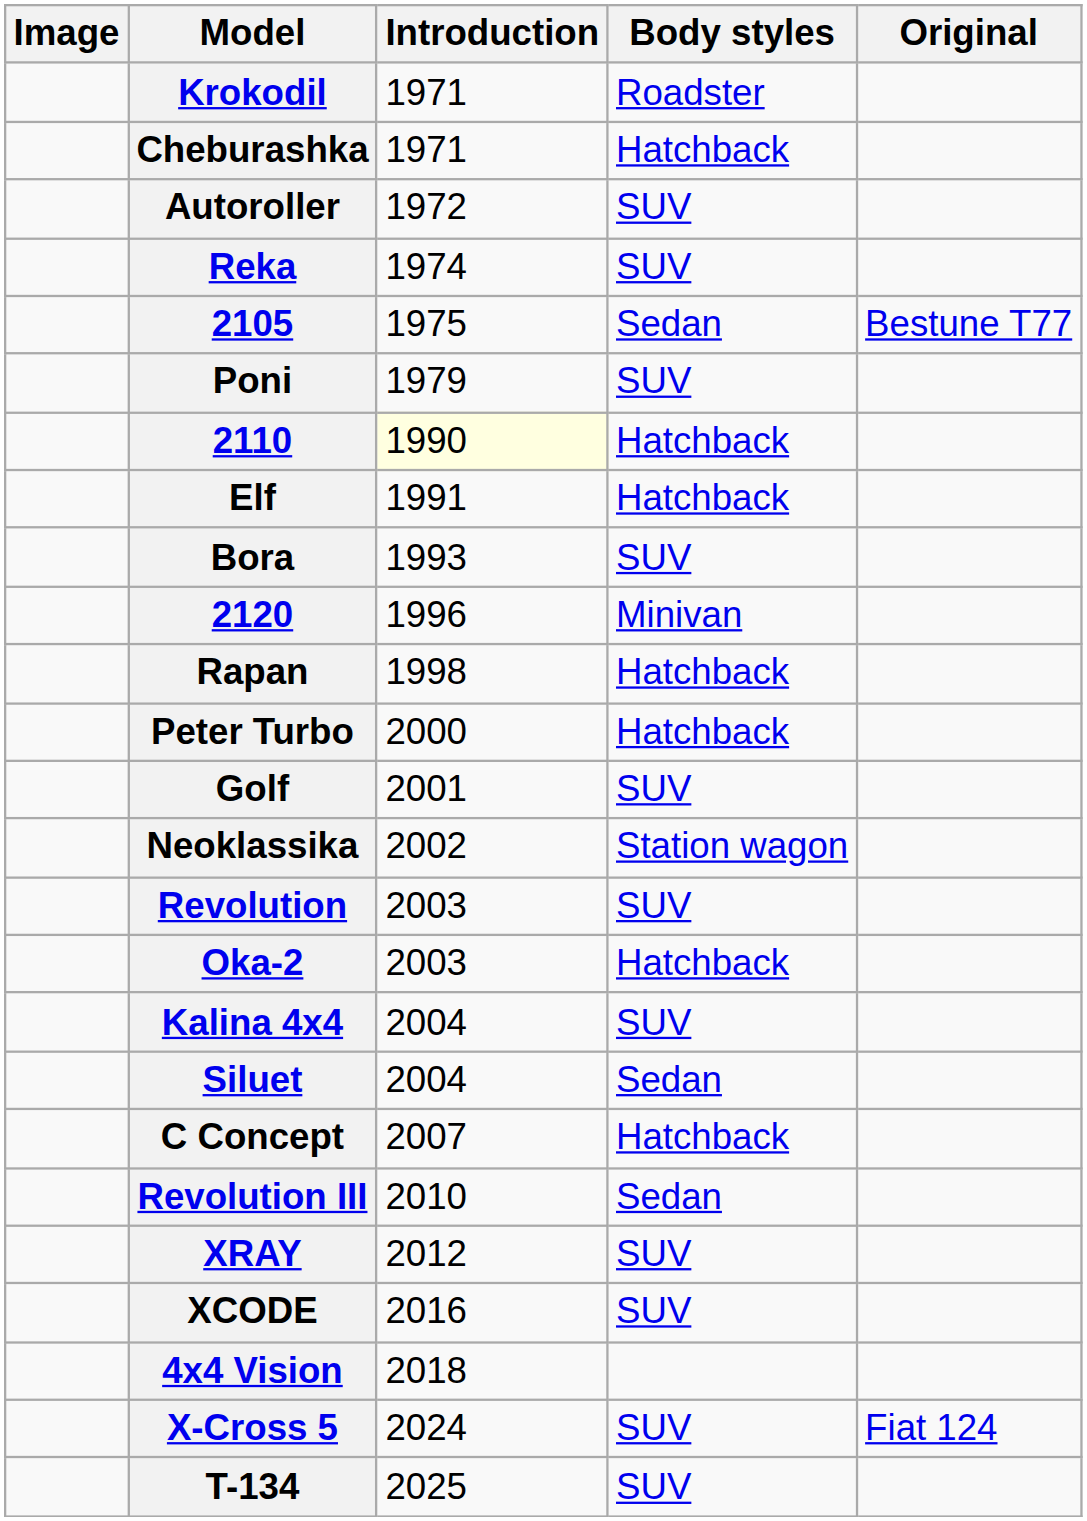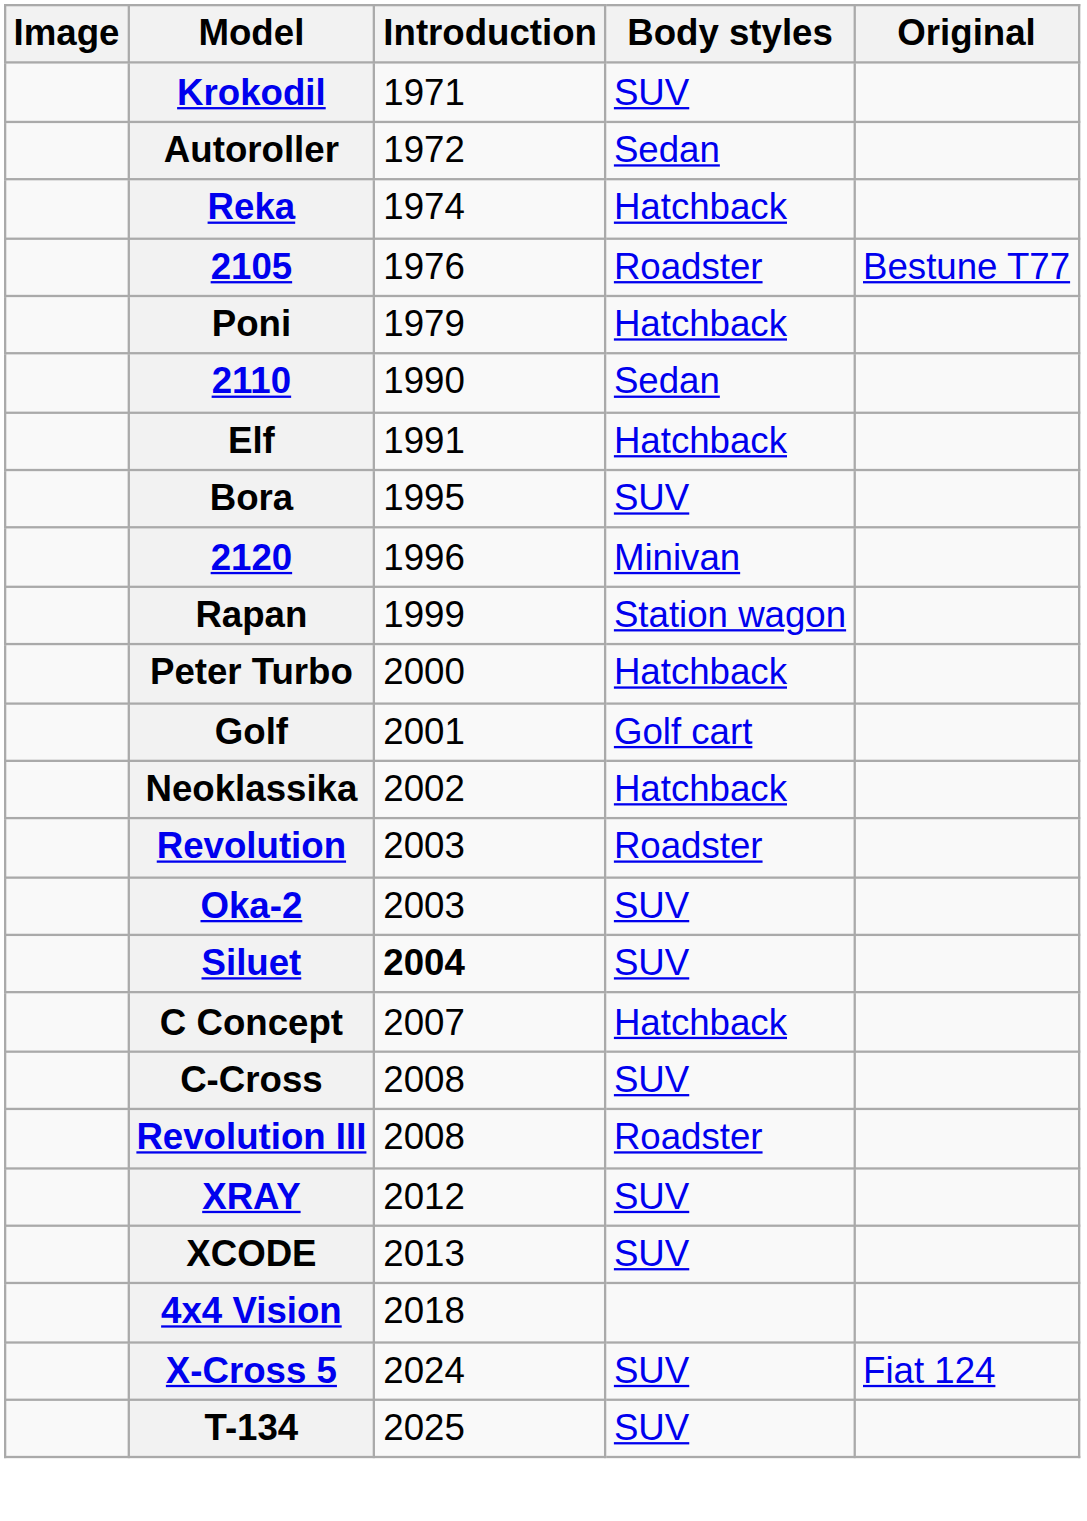 <table class="wikitable sortable">
 <tr>
 <th>Image</th>
 <th>Model</th>
 <th>Introduction</th>
 <th>Body styles</th>
 <th>Original</th>
 </tr>
 <tr>
 <td></td>
 <th><a href='#'>Krokodil</a></th>
 <td>1971</td>
-<td><a href='#'>Roadster</a></td>
-<td></td>
-</tr>
-<tr>
-<td></td>
-<th>Cheburashka</th>
-<td>1971</td>
-<td><a href='#'>Hatchback</a></td>
+<td><a href='#'>SUV</a></td>
 <td></td>
 </tr>
 <tr>
 <td></td>
 <th>Autoroller</th>
 <td>1972</td>
-<td><a href='#'>SUV</a></td>
+<td><a href='#'>Sedan</a></td>
 <td></td>
 </tr>
 <tr>
 <td></td>
 <th><a href='#'>Reka</a></th>
 <td>1974</td>
-<td><a href='#'>SUV</a></td>
+<td><a href='#'>Hatchback</a></td>
 <td></td>
 </tr>
 <tr>
 <td></td>
 <th><a href='#'>2105</a></th>
-<td>1975</td>
-<td><a href='#'>Sedan</a></td>
+<td>1976</td>
+<td><a href='#'>Roadster</a></td>
 <td><a href='#'>Bestune T77</a></td>
 </tr>
 <tr>
 <td></td>
 <th>Poni</th>
 <td>1979</td>
-<td><a href='#'>SUV</a></td>
+<td><a href='#'>Hatchback</a></td>
 <td></td>
 </tr>
 <tr>
 <td></td>
 <th><a href='#'>2110</a></th>
-<td style="background: lightyellow;">1990</td>
-<td><a href='#'>Hatchback</a></td>
+<td>1990</td>
+<td><a href='#'>Sedan</a></td>
 <td></td>
 </tr>
 <tr>
 <td></td>
 <th>Elf</th>
 <td>1991</td>
 <td><a href='#'>Hatchback</a></td>
 <td></td>
 </tr>
 <tr>
 <td></td>
 <th>Bora</th>
-<td>1993</td>
+<td>1995</td>
 <td><a href='#'>SUV</a></td>
 <td></td>
 </tr>
 <tr>
 <td></td>
 <th><a href='#'>2120</a></th>
 <td>1996</td>
 <td><a href='#'>Minivan</a></td>
 <td></td>
 </tr>
 <tr>
 <td></td>
 <th>Rapan</th>
-<td>1998</td>
-<td><a href='#'>Hatchback</a></td>
+<td>1999</td>
+<td><a href='#'>Station wagon</a></td>
 <td></td>
 </tr>
 <tr>
 <td></td>
 <th>Peter Turbo</th>
 <td>2000</td>
 <td><a href='#'>Hatchback</a></td>
 <td></td>
 </tr>
 <tr>
 <td></td>
 <th>Golf</th>
 <td>2001</td>
-<td><a href='#'>SUV</a></td>
+<td><a href='#'>Golf cart</a></td>
 <td></td>
 </tr>
 <tr>
 <td></td>
 <th>Neoklassika</th>
 <td>2002</td>
-<td><a href='#'>Station wagon</a></td>
+<td><a href='#'>Hatchback</a></td>
 <td></td>
 </tr>
 <tr>
 <td></td>
 <th><a href='#'>Revolution</a></th>
 <td>2003</td>
-<td><a href='#'>SUV</a></td>
+<td><a href='#'>Roadster</a></td>
 <td></td>
 </tr>
 <tr>
 <td></td>
 <th><a href='#'>Oka-2</a></th>
 <td>2003</td>
-<td><a href='#'>Hatchback</a></td>
-<td></td>
-</tr>
-<tr>
-<td></td>
-<th><a href='#'>Kalina 4x4</a></th>
-<td>2004</td>
 <td><a href='#'>SUV</a></td>
 <td></td>
 </tr>
 <tr>
 <td></td>
 <th><a href='#'>Siluet</a></th>
-<td>2004</td>
-<td><a href='#'>Sedan</a></td>
+<td><strong>2004</strong></td>
+<td><a href='#'>SUV</a></td>
 <td></td>
 </tr>
 <tr>
 <td></td>
 <th>C Concept</th>
 <td>2007</td>
 <td><a href='#'>Hatchback</a></td>
 <td></td>
 </tr>
 <tr>
 <td></td>
+<th>C-Cross</th>
+<td>2008</td>
+<td><a href='#'>SUV</a></td>
+<td></td>
+</tr>
+<tr>
+<td></td>
 <th><a href='#'>Revolution III</a></th>
-<td>2010</td>
-<td><a href='#'>Sedan</a></td>
+<td>2008</td>
+<td><a href='#'>Roadster</a></td>
 <td></td>
 </tr>
 <tr>
 <td></td>
 <th><a href='#'>XRAY</a></th>
 <td>2012</td>
 <td><a href='#'>SUV</a></td>
 <td></td>
 </tr>
 <tr>
 <td></td>
 <th>XCODE</th>
-<td>2016</td>
+<td>2013</td>
 <td><a href='#'>SUV</a></td>
 <td></td>
 </tr>
 <tr>
 <td></td>
 <th><a href='#'>4x4 Vision</a></th>
 <td>2018</td>
 <td></td>
 </tr>
 <tr>
 <td></td>
 <th><a href='#'>X-Cross 5</a></th>
 <td>2024</td>
 <td><a href='#'>SUV</a></td>
 <td><a href='#'>Fiat 124</a></td>
 </tr>
 <tr>
 <td></td>
 <th>T-134</th>
 <td>2025</td>
 <td><a href='#'>SUV</a></td>
 <td></td>
 </tr>
 </table>
